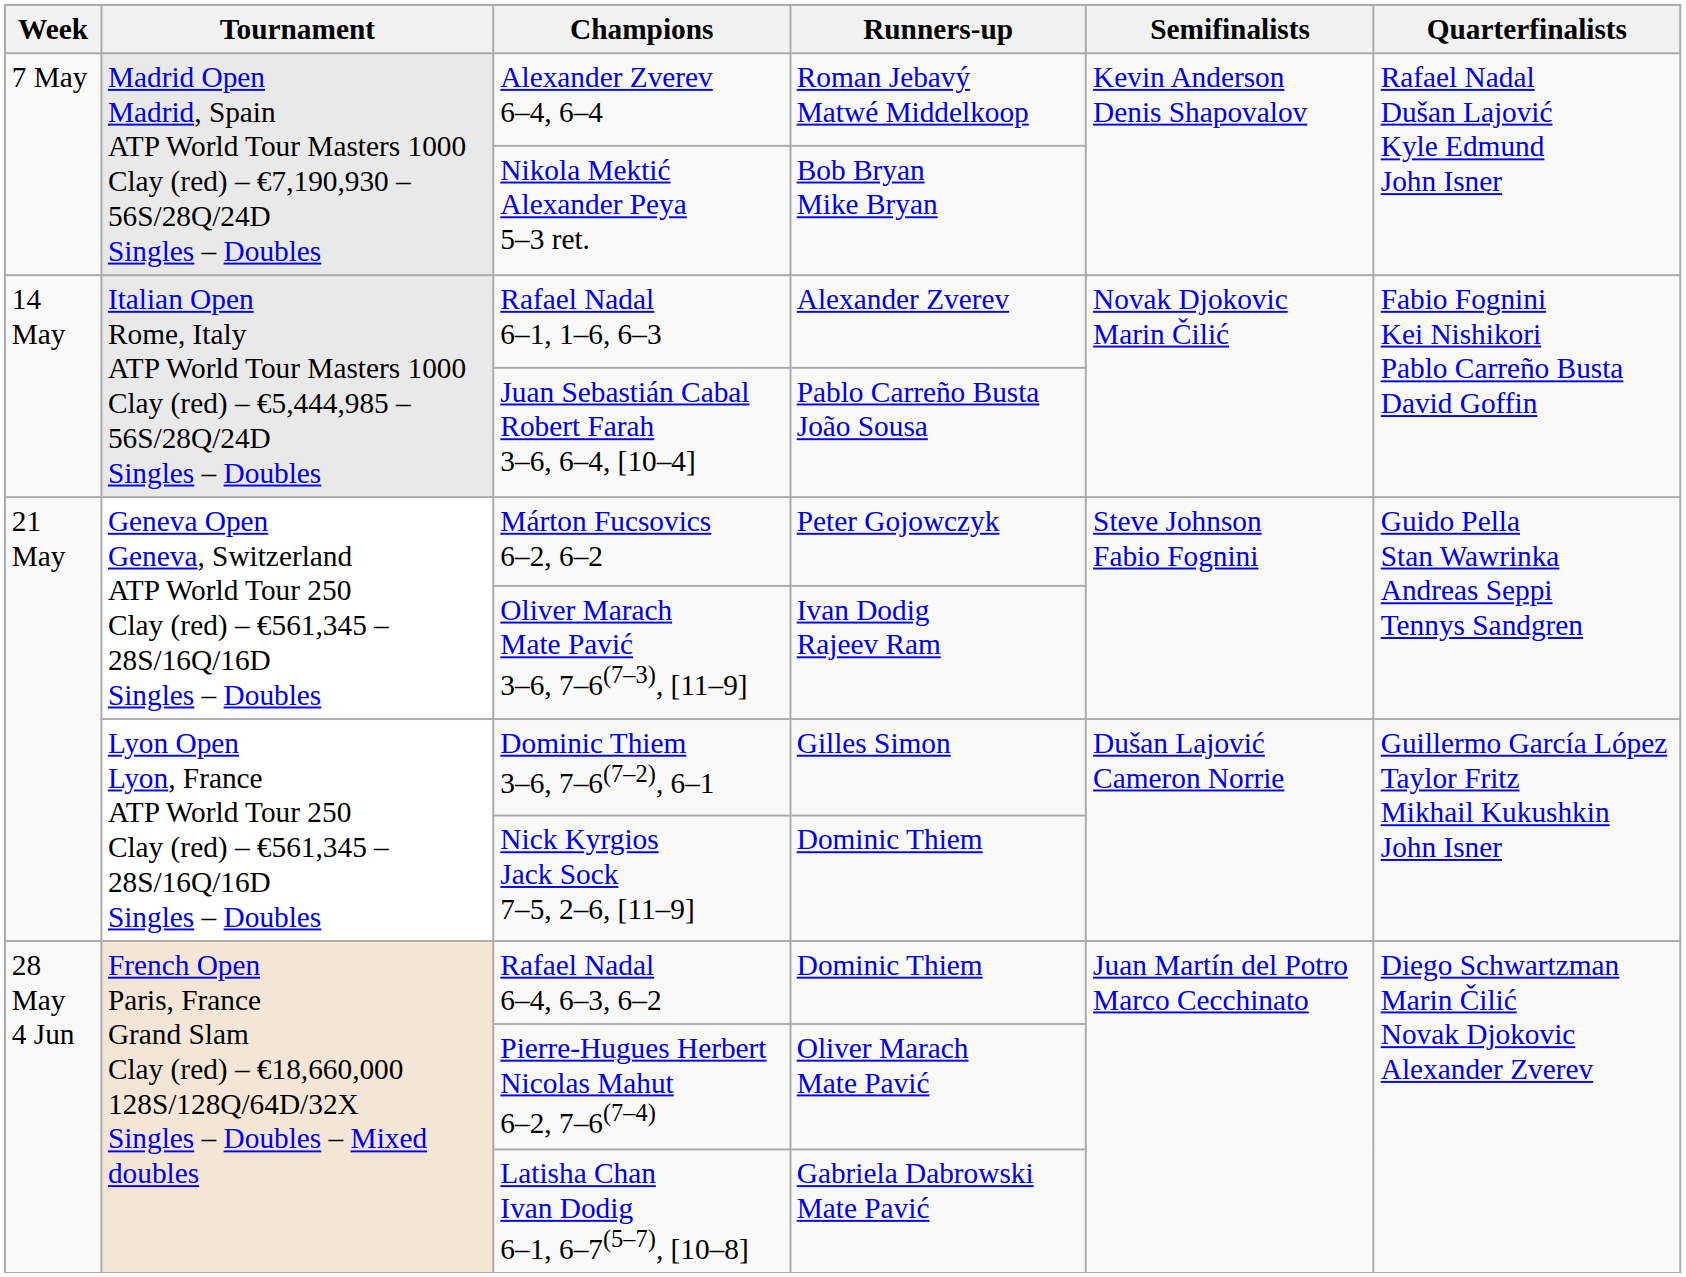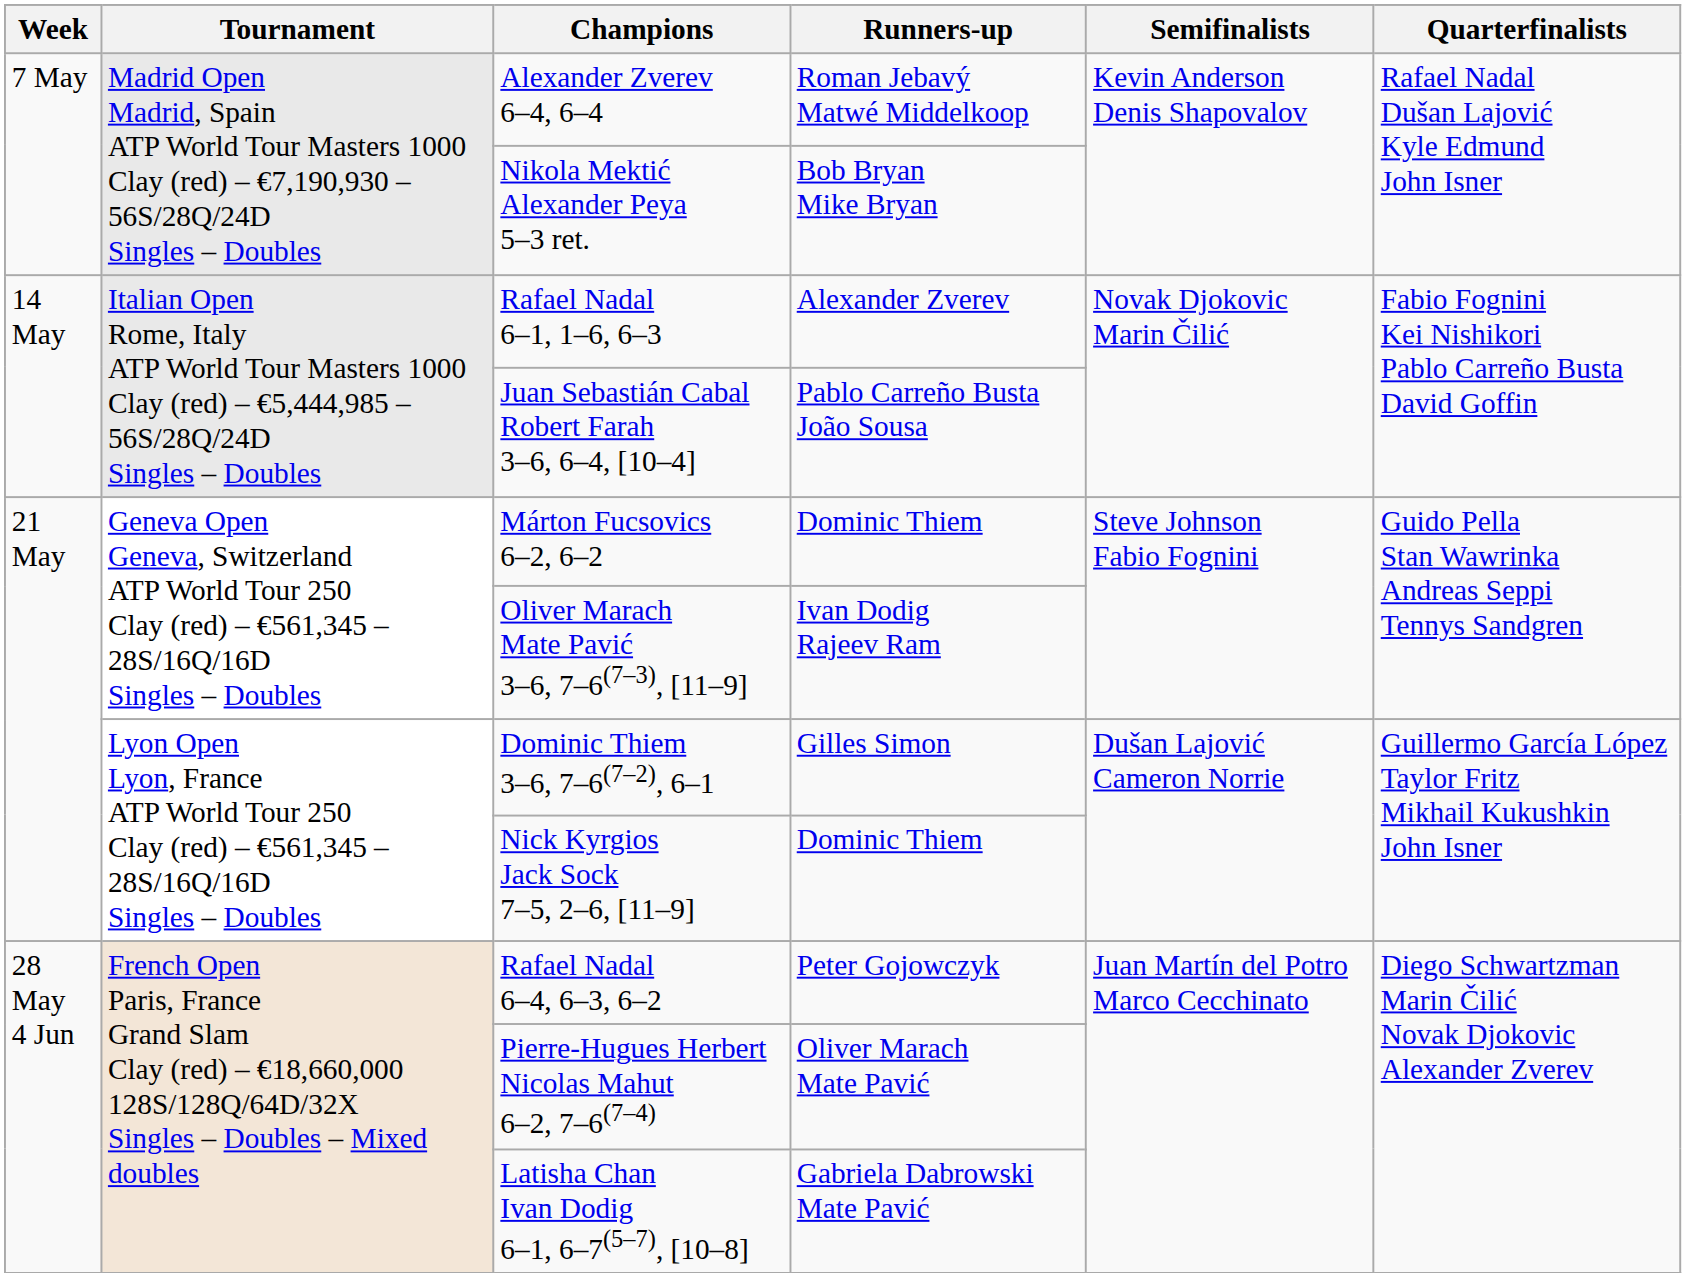 <table class=wikitable style=font-size:95%>
 <tr>
 <th style="width:48px;">Week</th>
 <th style="width:250px;">Tournament</th>
 <th style="width:205px;">Champions</th>
 <th style="width:205px;">Runners-up</th>
 <th style="width:190px;">Semifinalists</th>
 <th style="width:190px;">Quarterfinalists</th>
 </tr>
 <tr valign=top>
 <td rowspan=2>7 May</td>
 <td bgcolor=#E9E9E9 rowspan=2><a href='#'>Madrid Open</a><br> <a href='#'>Madrid</a>, Spain<br>ATP World Tour Masters 1000<br>Clay (red) – €7,190,930 – 56S/28Q/24D<br><a href='#'>Singles</a> – <a href='#'>Doubles</a></td>
 <td> <a href='#'>Alexander Zverev</a><br>6–4, 6–4</td>
 <td> <a href='#'>Roman Jebavý</a> <br>  <a href='#'>Matwé Middelkoop</a></td>
 <td rowspan=2 valign=top> <a href='#'>Kevin Anderson</a> <br>  <a href='#'>Denis Shapovalov</a></td>
 <td rowspan=2 valign=top> <a href='#'>Rafael Nadal</a> <br>  <a href='#'>Dušan Lajović</a><br>  <a href='#'>Kyle Edmund</a> <br>  <a href='#'>John Isner</a></td>
 </tr>
 <tr valign=top>
 <td> <a href='#'>Nikola Mektić</a><br> <a href='#'>Alexander Peya</a><br>5–3 ret.</td>
 <td> <a href='#'>Bob Bryan</a><br> <a href='#'>Mike Bryan</a></td>
 </tr>
 <tr valign=top>
 <td rowspan=2>14 May</td>
 <td bgcolor=#E9E9E9 rowspan=2><a href='#'>Italian Open</a><br> Rome, Italy<br>ATP World Tour Masters 1000<br>Clay (red) – €5,444,985 – 56S/28Q/24D<br><a href='#'>Singles</a> – <a href='#'>Doubles</a></td>
 <td> <a href='#'>Rafael Nadal</a> <br> 6–1, 1–6, 6–3</td>
 <td> <a href='#'>Alexander Zverev</a></td>
 <td rowspan=2 valign=top> <a href='#'>Novak Djokovic</a><br> <a href='#'>Marin Čilić</a></td>
 <td rowspan=2 valign=top> <a href='#'>Fabio Fognini</a> <br>  <a href='#'>Kei Nishikori</a> <br> <a href='#'>Pablo Carreño Busta</a><br>  <a href='#'>David Goffin</a></td>
 </tr>
 <tr valign=top>
 <td> <a href='#'>Juan Sebastián Cabal</a> <br>  <a href='#'>Robert Farah</a> <br>3–6, 6–4, [10–4]</td>
 <td> <a href='#'>Pablo Carreño Busta</a> <br>  <a href='#'>João Sousa</a></td>
 </tr>
 <tr valign=top>
 <td rowspan=4>21 May</td>
 <td bgcolor=#ffffff rowspan="2"><a href='#'>Geneva Open</a><br> <a href='#'>Geneva</a>, Switzerland<br>ATP World Tour 250<br>Clay (red) – €561,345 – 28S/16Q/16D<br><a href='#'>Singles</a> – <a href='#'>Doubles</a></td>
 <td> <a href='#'>Márton Fucsovics</a> <br> 6–2, 6–2</td>
-<td> <a href='#'>Peter Gojowczyk</a></td>
+<td> <a href='#'>Dominic Thiem</a></td>
 <td rowspan=2> <a href='#'>Steve Johnson</a> <br>  <a href='#'>Fabio Fognini</a></td>
 <td rowspan=2> <a href='#'>Guido Pella</a> <br>  <a href='#'>Stan Wawrinka</a> <br>  <a href='#'>Andreas Seppi</a> <br>  <a href='#'>Tennys Sandgren</a></td>
 </tr>
 <tr valign=top>
 <td> <a href='#'>Oliver Marach</a><br> <a href='#'>Mate Pavić</a> <br>3–6, 7–6<sup>(7–3)</sup>, [11–9]</td>
 <td> <a href='#'>Ivan Dodig</a> <br>  <a href='#'>Rajeev Ram</a></td>
 </tr>
 <tr valign=top>
 <td bgcolor=#ffffff rowspan="2"><a href='#'>Lyon Open</a><br> <a href='#'>Lyon</a>, France<br>ATP World Tour 250<br>Clay (red) – €561,345 – 28S/16Q/16D<br><a href='#'>Singles</a> – <a href='#'>Doubles</a></td>
 <td> <a href='#'>Dominic Thiem</a><br>3–6, 7–6<sup>(7–2)</sup>, 6–1</td>
 <td> <a href='#'>Gilles Simon</a></td>
 <td rowspan=2> <a href='#'>Dušan Lajović</a> <br>  <a href='#'>Cameron Norrie</a></td>
 <td rowspan=2> <a href='#'>Guillermo García López</a> <br>  <a href='#'>Taylor Fritz</a> <br>  <a href='#'>Mikhail Kukushkin</a> <br>   <a href='#'>John Isner</a></td>
 </tr>
 <tr valign=top>
 <td> <a href='#'>Nick Kyrgios</a> <br>  <a href='#'>Jack Sock</a> <br> 7–5, 2–6, [11–9]</td>
 <td> <a href='#'>Dominic Thiem</a></td>
 </tr>
 <tr valign=top>
 <td rowspan=3>28 May<br>4 Jun</td>
 <td style="background:#F3E6D7;" rowspan="3"><a href='#'>French Open</a><br> Paris, France<br>Grand Slam<br>Clay (red) – €18,660,000<br>128S/128Q/64D/32X<br><a href='#'>Singles</a> – <a href='#'>Doubles</a> – <a href='#'>Mixed doubles</a></td>
 <td> <a href='#'>Rafael Nadal</a><br>6–4, 6–3, 6–2</td>
-<td> <a href='#'>Dominic Thiem</a></td>
+<td> <a href='#'>Peter Gojowczyk</a></td>
 <td rowspan=3> <a href='#'>Juan Martín del Potro</a><br> <a href='#'>Marco Cecchinato</a></td>
 <td rowspan=3> <a href='#'>Diego Schwartzman</a><br> <a href='#'>Marin Čilić</a><br> <a href='#'>Novak Djokovic</a><br> <a href='#'>Alexander Zverev</a></td>
 </tr>
 <tr valign=top>
 <td> <a href='#'>Pierre-Hugues Herbert</a> <br>  <a href='#'>Nicolas Mahut</a> <br> 6–2, 7–6<sup>(7–4)</sup></td>
 <td> <a href='#'>Oliver Marach</a> <br>  <a href='#'>Mate Pavić</a></td>
 </tr>
 <tr valign=top>
 <td> <a href='#'>Latisha Chan</a> <br>  <a href='#'>Ivan Dodig</a> <br> 6–1, 6–7<sup>(5–7)</sup>, [10–8]</td>
 <td> <a href='#'>Gabriela Dabrowski</a> <br>  <a href='#'>Mate Pavić</a></td>
 </tr>
 <tr valign=top>
 </tr>
 </table>
